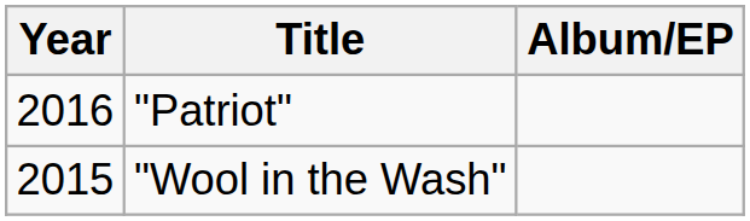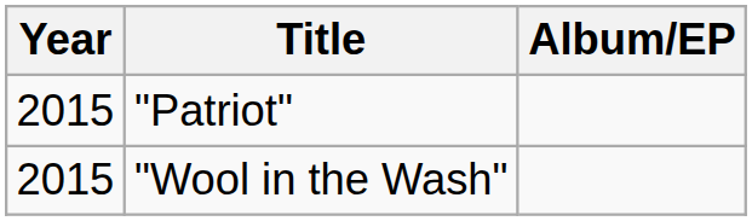 <table class="wikitable">
 <tr>
 <th>Year</th>
 <th>Title</th>
 <th>Album/EP</th>
 </tr>
 <tr>
-<td>2016</td>
+<td>2015</td>
 <td>"Patriot"</td>
 <td></td>
 </tr>
 <tr>
 <td>2015</td>
 <td>"Wool in the Wash"</td>
 <td></td>
 </tr>
 </table>
